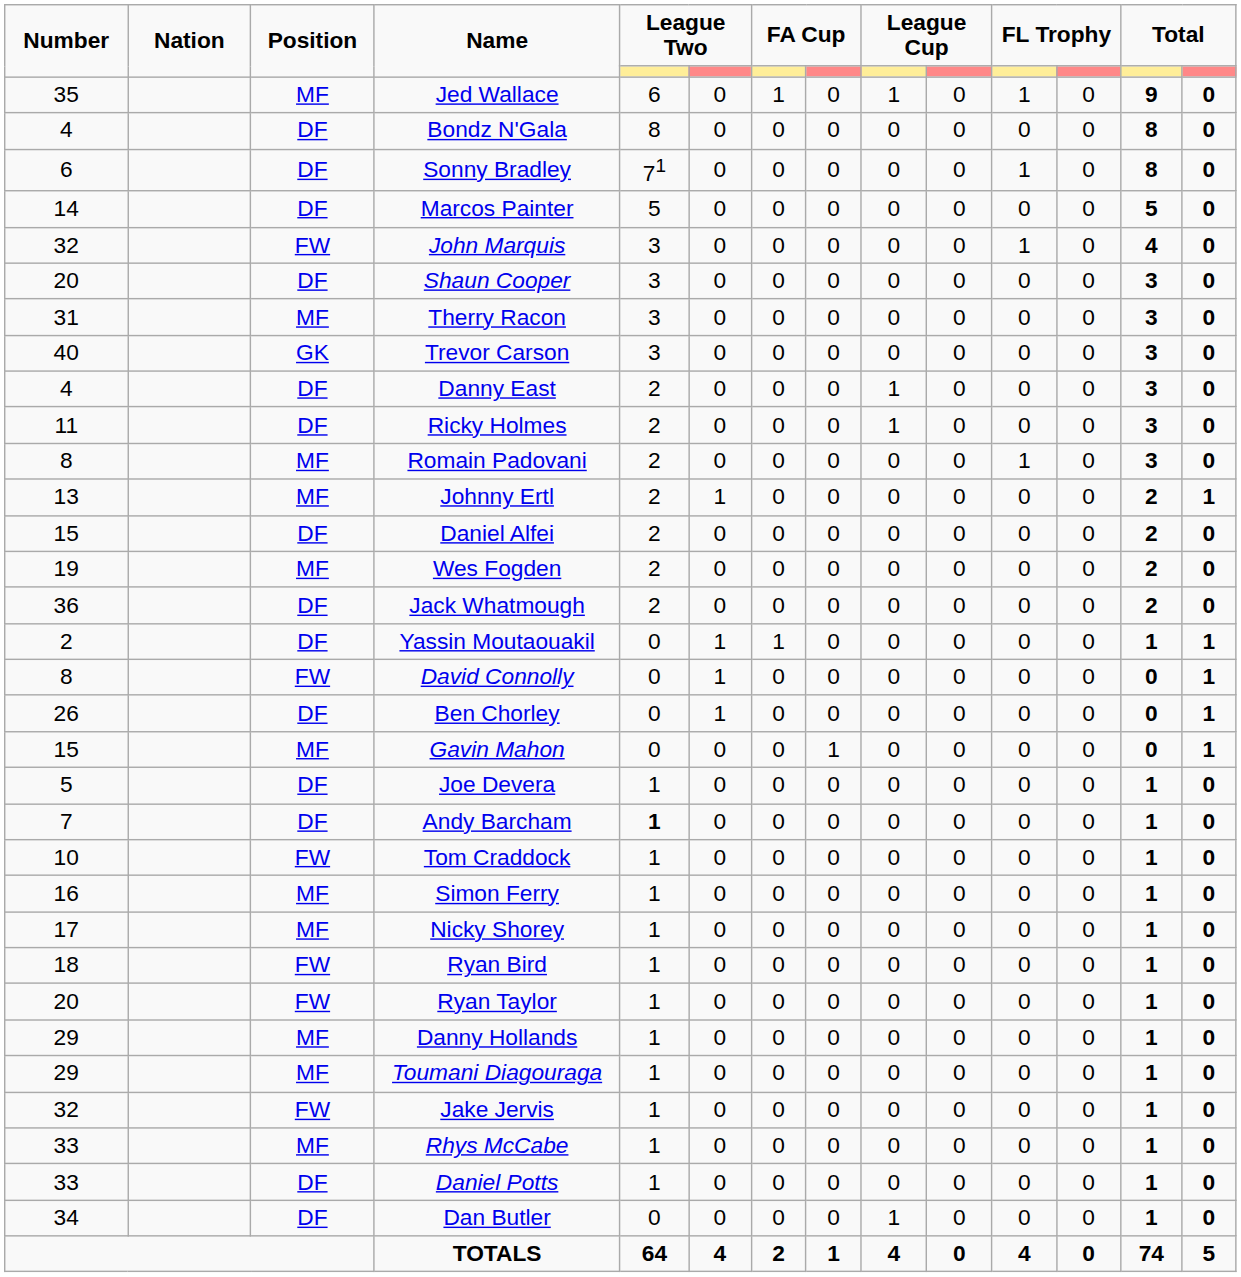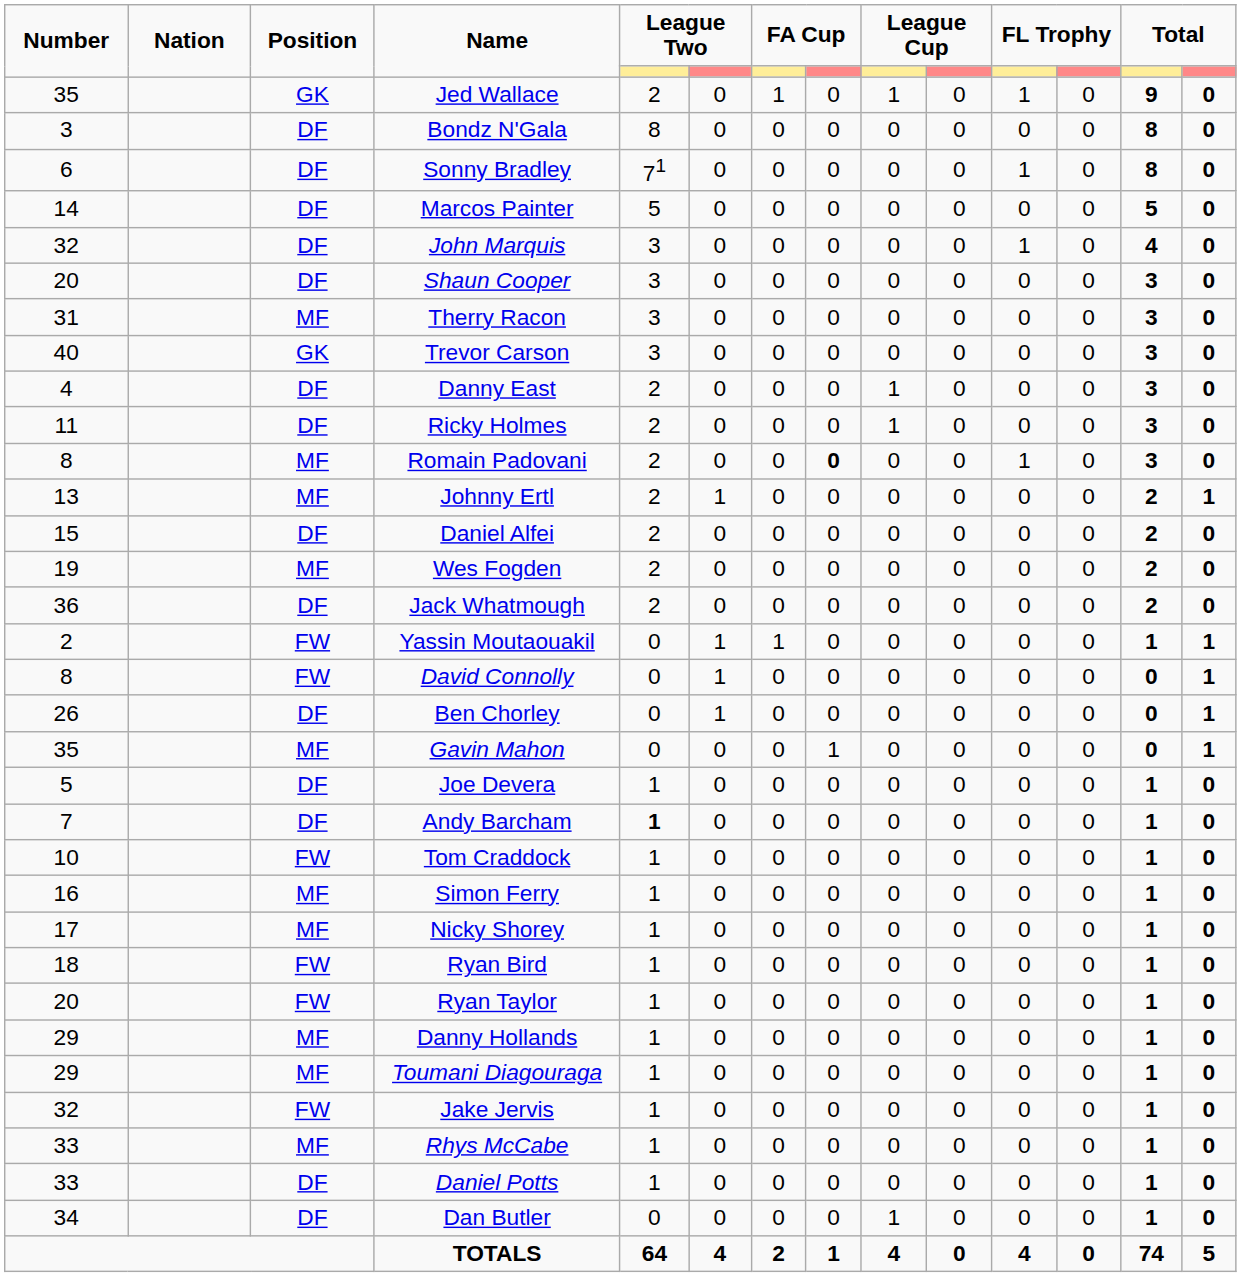 <table class="wikitable" style="text-align:center">
 <tr style="text-align:center">
 <td rowspan="2" style="width:10%; "><strong>Number</strong></td>
 <td rowspan="2" style="width:10%; "><strong>Nation</strong></td>
 <td rowspan="2" style="width:10%; "><strong>Position</strong></td>
 <td rowspan="2" style="width:20%; "><strong>Name</strong></td>
 <td colspan="2"><strong>League Two</strong></td>
 <td colspan="2"><strong>FA Cup</strong></td>
 <td colspan="2"><strong>League Cup</strong></td>
 <td colspan="2"><strong>FL Trophy</strong></td>
 <td colspan="2"><strong>Total</strong></td>
 </tr>
 <tr>
 <th style="width:60px; background:#fe9;"></th>
 <th style="width:60px; background:#ff8888;"></th>
 <th style="width:60px; background:#fe9;"></th>
 <th style="width:60px; background:#ff8888;"></th>
 <th style="width:60px; background:#fe9;"></th>
 <th style="width:60px; background:#ff8888;"></th>
 <th style="width:60px; background:#fe9;"></th>
 <th style="width:60px; background:#ff8888;"></th>
 <th style="width:60px; background:#fe9;"></th>
 <th style="width:60px; background:#ff8888;"></th>
 </tr>
 <tr>
 <td>35</td>
 <td></td>
-<td><a href='#'>MF</a></td>
+<td><a href='#'>GK</a></td>
 <td><a href='#'>Jed Wallace</a></td>
-<td>6</td>
+<td>2</td>
 <td>0</td>
 <td>1</td>
 <td>0</td>
 <td>1</td>
 <td>0</td>
 <td>1</td>
 <td>0</td>
 <td><strong>9</strong></td>
 <td><strong>0</strong></td>
 </tr>
 <tr>
-<td>4</td>
+<td>3</td>
 <td></td>
 <td><a href='#'>DF</a></td>
 <td><a href='#'>Bondz N'Gala</a></td>
 <td>8</td>
 <td>0</td>
 <td>0</td>
 <td>0</td>
 <td>0</td>
 <td>0</td>
 <td>0</td>
 <td>0</td>
 <td><strong>8</strong></td>
 <td><strong>0</strong></td>
 </tr>
 <tr>
 <td>6</td>
 <td></td>
 <td><a href='#'>DF</a></td>
 <td><a href='#'>Sonny Bradley</a></td>
 <td>7<sup>1</sup></td>
 <td>0</td>
 <td>0</td>
 <td>0</td>
 <td>0</td>
 <td>0</td>
 <td>1</td>
 <td>0</td>
 <td><strong>8</strong></td>
 <td><strong>0</strong></td>
 </tr>
 <tr>
 <td>14</td>
 <td></td>
 <td><a href='#'>DF</a></td>
 <td><a href='#'>Marcos Painter</a></td>
 <td>5</td>
 <td>0</td>
 <td>0</td>
 <td>0</td>
 <td>0</td>
 <td>0</td>
 <td>0</td>
 <td>0</td>
 <td><strong>5</strong></td>
 <td><strong>0</strong></td>
 </tr>
 <tr>
 <td>32</td>
 <td></td>
-<td><a href='#'>FW</a></td>
+<td><a href='#'>DF</a></td>
 <td><em><a href='#'>John Marquis</a></em></td>
 <td>3</td>
 <td>0</td>
 <td>0</td>
 <td>0</td>
 <td>0</td>
 <td>0</td>
 <td>1</td>
 <td>0</td>
 <td><strong>4</strong></td>
 <td><strong>0</strong></td>
 </tr>
 <tr>
 <td>20</td>
 <td></td>
 <td><a href='#'>DF</a></td>
 <td><em><a href='#'>Shaun Cooper</a></em></td>
 <td>3</td>
 <td>0</td>
 <td>0</td>
 <td>0</td>
 <td>0</td>
 <td>0</td>
 <td>0</td>
 <td>0</td>
 <td><strong>3</strong></td>
 <td><strong>0</strong></td>
 </tr>
 <tr>
 <td>31</td>
 <td></td>
 <td><a href='#'>MF</a></td>
 <td><a href='#'>Therry Racon</a></td>
 <td>3</td>
 <td>0</td>
 <td>0</td>
 <td>0</td>
 <td>0</td>
 <td>0</td>
 <td>0</td>
 <td>0</td>
 <td><strong>3</strong></td>
 <td><strong>0</strong></td>
 </tr>
 <tr>
 <td>40</td>
 <td></td>
 <td><a href='#'>GK</a></td>
 <td><a href='#'>Trevor Carson</a></td>
 <td>3</td>
 <td>0</td>
 <td>0</td>
 <td>0</td>
 <td>0</td>
 <td>0</td>
 <td>0</td>
 <td>0</td>
 <td><strong>3</strong></td>
 <td><strong>0</strong></td>
 </tr>
 <tr>
 <td>4</td>
 <td></td>
 <td><a href='#'>DF</a></td>
 <td><a href='#'>Danny East</a></td>
 <td>2</td>
 <td>0</td>
 <td>0</td>
 <td>0</td>
 <td>1</td>
 <td>0</td>
 <td>0</td>
 <td>0</td>
 <td><strong>3</strong></td>
 <td><strong>0</strong></td>
 </tr>
 <tr>
 <td>11</td>
 <td></td>
 <td><a href='#'>DF</a></td>
 <td><a href='#'>Ricky Holmes</a></td>
 <td>2</td>
 <td>0</td>
 <td>0</td>
 <td>0</td>
 <td>1</td>
 <td>0</td>
 <td>0</td>
 <td>0</td>
 <td><strong>3</strong></td>
 <td><strong>0</strong></td>
 </tr>
 <tr>
 <td>8</td>
 <td></td>
 <td><a href='#'>MF</a></td>
 <td><a href='#'>Romain Padovani</a></td>
 <td>2</td>
 <td>0</td>
 <td>0</td>
-<td>0</td>
+<td><strong>0</strong></td>
 <td>0</td>
 <td>0</td>
 <td>1</td>
 <td>0</td>
 <td><strong>3</strong></td>
 <td><strong>0</strong></td>
 </tr>
 <tr>
 <td>13</td>
 <td></td>
 <td><a href='#'>MF</a></td>
 <td><a href='#'>Johnny Ertl</a></td>
 <td>2</td>
 <td>1</td>
 <td>0</td>
 <td>0</td>
 <td>0</td>
 <td>0</td>
 <td>0</td>
 <td>0</td>
 <td><strong>2</strong></td>
 <td><strong>1</strong></td>
 </tr>
 <tr>
 <td>15</td>
 <td></td>
 <td><a href='#'>DF</a></td>
 <td><a href='#'>Daniel Alfei</a></td>
 <td>2</td>
 <td>0</td>
 <td>0</td>
 <td>0</td>
 <td>0</td>
 <td>0</td>
 <td>0</td>
 <td>0</td>
 <td><strong>2</strong></td>
 <td><strong>0</strong></td>
 </tr>
 <tr>
 <td>19</td>
 <td></td>
 <td><a href='#'>MF</a></td>
 <td><a href='#'>Wes Fogden</a></td>
 <td>2</td>
 <td>0</td>
 <td>0</td>
 <td>0</td>
 <td>0</td>
 <td>0</td>
 <td>0</td>
 <td>0</td>
 <td><strong>2</strong></td>
 <td><strong>0</strong></td>
 </tr>
 <tr>
 <td>36</td>
 <td></td>
 <td><a href='#'>DF</a></td>
 <td><a href='#'>Jack Whatmough</a></td>
 <td>2</td>
 <td>0</td>
 <td>0</td>
 <td>0</td>
 <td>0</td>
 <td>0</td>
 <td>0</td>
 <td>0</td>
 <td><strong>2</strong></td>
 <td><strong>0</strong></td>
 </tr>
 <tr>
 <td>2</td>
 <td></td>
-<td><a href='#'>DF</a></td>
+<td><a href='#'>FW</a></td>
 <td><a href='#'>Yassin Moutaouakil</a></td>
 <td>0</td>
 <td>1</td>
 <td>1</td>
 <td>0</td>
 <td>0</td>
 <td>0</td>
 <td>0</td>
 <td>0</td>
 <td><strong>1</strong></td>
 <td><strong>1</strong></td>
 </tr>
 <tr>
 <td>8</td>
 <td></td>
 <td><a href='#'>FW</a></td>
 <td><em><a href='#'>David Connolly</a></em></td>
 <td>0</td>
 <td>1</td>
 <td>0</td>
 <td>0</td>
 <td>0</td>
 <td>0</td>
 <td>0</td>
 <td>0</td>
 <td><strong>0</strong></td>
 <td><strong>1</strong></td>
 </tr>
 <tr>
 <td>26</td>
 <td></td>
 <td><a href='#'>DF</a></td>
 <td><a href='#'>Ben Chorley</a></td>
 <td>0</td>
 <td>1</td>
 <td>0</td>
 <td>0</td>
 <td>0</td>
 <td>0</td>
 <td>0</td>
 <td>0</td>
 <td><strong>0</strong></td>
 <td><strong>1</strong></td>
 </tr>
 <tr>
-<td>15</td>
+<td>35</td>
 <td></td>
 <td><a href='#'>MF</a></td>
 <td><em><a href='#'>Gavin Mahon</a></em></td>
 <td>0</td>
 <td>0</td>
 <td>0</td>
 <td>1</td>
 <td>0</td>
 <td>0</td>
 <td>0</td>
 <td>0</td>
 <td><strong>0</strong></td>
 <td><strong>1</strong></td>
 </tr>
 <tr>
 <td>5</td>
 <td></td>
 <td><a href='#'>DF</a></td>
 <td><a href='#'>Joe Devera</a></td>
 <td>1</td>
 <td>0</td>
 <td>0</td>
 <td>0</td>
 <td>0</td>
 <td>0</td>
 <td>0</td>
 <td>0</td>
 <td><strong>1</strong></td>
 <td><strong>0</strong></td>
 </tr>
 <tr>
 <td>7</td>
 <td></td>
 <td><a href='#'>DF</a></td>
 <td><a href='#'>Andy Barcham</a></td>
 <td><strong>1</strong></td>
 <td>0</td>
 <td>0</td>
 <td>0</td>
 <td>0</td>
 <td>0</td>
 <td>0</td>
 <td>0</td>
 <td><strong>1</strong></td>
 <td><strong>0</strong></td>
 </tr>
 <tr>
 <td>10</td>
 <td></td>
 <td><a href='#'>FW</a></td>
 <td><a href='#'>Tom Craddock</a></td>
 <td>1</td>
 <td>0</td>
 <td>0</td>
 <td>0</td>
 <td>0</td>
 <td>0</td>
 <td>0</td>
 <td>0</td>
 <td><strong>1</strong></td>
 <td><strong>0</strong></td>
 </tr>
 <tr>
 <td>16</td>
 <td></td>
 <td><a href='#'>MF</a></td>
 <td><a href='#'>Simon Ferry</a></td>
 <td>1</td>
 <td>0</td>
 <td>0</td>
 <td>0</td>
 <td>0</td>
 <td>0</td>
 <td>0</td>
 <td>0</td>
 <td><strong>1</strong></td>
 <td><strong>0</strong></td>
 </tr>
 <tr>
 <td>17</td>
 <td></td>
 <td><a href='#'>MF</a></td>
 <td><a href='#'>Nicky Shorey</a></td>
 <td>1</td>
 <td>0</td>
 <td>0</td>
 <td>0</td>
 <td>0</td>
 <td>0</td>
 <td>0</td>
 <td>0</td>
 <td><strong>1</strong></td>
 <td><strong>0</strong></td>
 </tr>
 <tr>
 <td>18</td>
 <td></td>
 <td><a href='#'>FW</a></td>
 <td><a href='#'>Ryan Bird</a></td>
 <td>1</td>
 <td>0</td>
 <td>0</td>
 <td>0</td>
 <td>0</td>
 <td>0</td>
 <td>0</td>
 <td>0</td>
 <td><strong>1</strong></td>
 <td><strong>0</strong></td>
 </tr>
 <tr>
 <td>20</td>
 <td></td>
 <td><a href='#'>FW</a></td>
 <td><a href='#'>Ryan Taylor</a></td>
 <td>1</td>
 <td>0</td>
 <td>0</td>
 <td>0</td>
 <td>0</td>
 <td>0</td>
 <td>0</td>
 <td>0</td>
 <td><strong>1</strong></td>
 <td><strong>0</strong></td>
 </tr>
 <tr>
 <td>29</td>
 <td></td>
 <td><a href='#'>MF</a></td>
 <td><a href='#'>Danny Hollands</a></td>
 <td>1</td>
 <td>0</td>
 <td>0</td>
 <td>0</td>
 <td>0</td>
 <td>0</td>
 <td>0</td>
 <td>0</td>
 <td><strong>1</strong></td>
 <td><strong>0</strong></td>
 </tr>
 <tr>
 <td>29</td>
 <td></td>
 <td><a href='#'>MF</a></td>
 <td><em><a href='#'>Toumani Diagouraga</a></em></td>
 <td>1</td>
 <td>0</td>
 <td>0</td>
 <td>0</td>
 <td>0</td>
 <td>0</td>
 <td>0</td>
 <td>0</td>
 <td><strong>1</strong></td>
 <td><strong>0</strong></td>
 </tr>
 <tr>
 <td>32</td>
 <td></td>
 <td><a href='#'>FW</a></td>
 <td><a href='#'>Jake Jervis</a></td>
 <td>1</td>
 <td>0</td>
 <td>0</td>
 <td>0</td>
 <td>0</td>
 <td>0</td>
 <td>0</td>
 <td>0</td>
 <td><strong>1</strong></td>
 <td><strong>0</strong></td>
 </tr>
 <tr>
 <td>33</td>
 <td></td>
 <td><a href='#'>MF</a></td>
 <td><em><a href='#'>Rhys McCabe</a></em></td>
 <td>1</td>
 <td>0</td>
 <td>0</td>
 <td>0</td>
 <td>0</td>
 <td>0</td>
 <td>0</td>
 <td>0</td>
 <td><strong>1</strong></td>
 <td><strong>0</strong></td>
 </tr>
 <tr>
 <td>33</td>
 <td></td>
 <td><a href='#'>DF</a></td>
 <td><em><a href='#'>Daniel Potts</a></em></td>
 <td>1</td>
 <td>0</td>
 <td>0</td>
 <td>0</td>
 <td>0</td>
 <td>0</td>
 <td>0</td>
 <td>0</td>
 <td><strong>1</strong></td>
 <td><strong>0</strong></td>
 </tr>
 <tr>
 <td>34</td>
 <td></td>
 <td><a href='#'>DF</a></td>
 <td><a href='#'>Dan Butler</a></td>
 <td>0</td>
 <td>0</td>
 <td>0</td>
 <td>0</td>
 <td>1</td>
 <td>0</td>
 <td>0</td>
 <td>0</td>
 <td><strong>1</strong></td>
 <td><strong>0</strong></td>
 </tr>
 <tr>
 <td colspan="3"></td>
 <td><strong>TOTALS</strong></td>
 <td><strong>64</strong></td>
 <td><strong>4</strong></td>
 <td><strong>2</strong></td>
 <td><strong>1</strong></td>
 <td><strong>4</strong></td>
 <td><strong>0</strong></td>
 <td><strong>4</strong></td>
 <td><strong>0</strong></td>
 <td><strong>74</strong></td>
 <td><strong>5</strong></td>
 </tr>
 </table>
